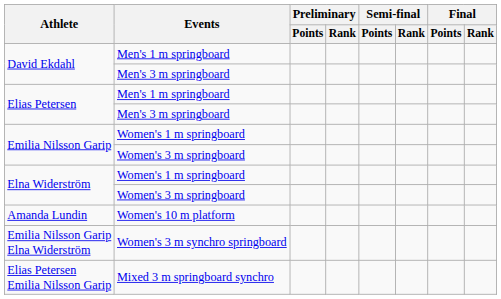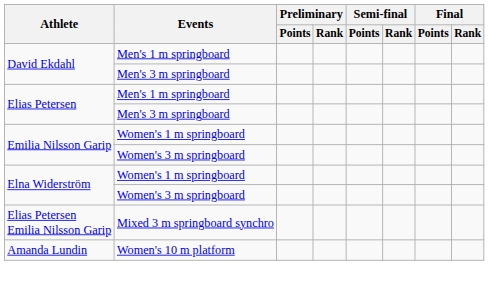 <table class="wikitable sortable" style="text-align:left; font-size:90%">
 <tr>
 <th rowspan="2">Athlete</th>
 <th rowspan="2">Events</th>
 <th colspan="2">Preliminary</th>
 <th colspan="2">Semi-final</th>
 <th colspan="2">Final</th>
 </tr>
 <tr style="font-size:95%">
 <th>Points</th>
 <th>Rank</th>
 <th>Points</th>
 <th>Rank</th>
 <th>Points</th>
 <th>Rank</th>
 </tr>
 <tr>
 <td align="left" rowspan="2"><a href='#'>David Ekdahl</a></td>
 <td><a href='#'>Men's 1 m springboard</a></td>
 <td></td>
 <td></td>
 <td></td>
 <td></td>
 <td></td>
 <td></td>
 </tr>
 <tr>
 <td><a href='#'>Men's 3 m springboard</a></td>
 <td></td>
 <td></td>
 <td></td>
 <td></td>
 <td></td>
 <td></td>
 </tr>
 <tr>
 <td align="left" rowspan="2"><a href='#'>Elias Petersen</a></td>
 <td><a href='#'>Men's 1 m springboard</a></td>
 <td></td>
 <td></td>
 <td></td>
 <td></td>
 <td></td>
 <td></td>
 </tr>
 <tr>
 <td><a href='#'>Men's 3 m springboard</a></td>
 <td></td>
 <td></td>
 <td></td>
 <td></td>
 <td></td>
 <td></td>
 </tr>
 <tr>
 <td align="left" rowspan="2"><a href='#'>Emilia Nilsson Garip</a></td>
 <td><a href='#'>Women's 1 m springboard</a></td>
 <td></td>
 <td></td>
 <td></td>
 <td></td>
 <td></td>
 <td></td>
 </tr>
 <tr>
 <td><a href='#'>Women's 3 m springboard</a></td>
 <td></td>
 <td></td>
 <td></td>
 <td></td>
 <td></td>
 <td></td>
 </tr>
 <tr>
 <td align="left" rowspan="2"><a href='#'>Elna Widerström</a></td>
 <td><a href='#'>Women's 1 m springboard</a></td>
 <td></td>
 <td></td>
 <td></td>
 <td></td>
 <td></td>
 <td></td>
 </tr>
 <tr>
 <td><a href='#'>Women's 3 m springboard</a></td>
 <td></td>
 <td></td>
 <td></td>
 <td></td>
 <td></td>
 <td></td>
 </tr>
 <tr>
+<td align="left"><a href='#'>Elias Petersen</a><br><a href='#'>Emilia Nilsson Garip</a></td>
+<td><a href='#'>Mixed 3 m springboard synchro</a></td>
+<td></td>
+<td></td>
+<td></td>
+<td></td>
+<td></td>
+<td></td>
+</tr>
+<tr>
 <td align="left"><a href='#'>Amanda Lundin</a></td>
 <td><a href='#'>Women's 10 m platform</a></td>
 <td></td>
 <td></td>
 <td></td>
 <td></td>
 <td></td>
 <td></td>
 </tr>
-<tr>
-<td align="left"><a href='#'>Emilia Nilsson Garip</a><br><a href='#'>Elna Widerström</a></td>
-<td><a href='#'>Women's 3 m synchro springboard</a></td>
-<td></td>
-<td></td>
-<td></td>
-<td></td>
-<td></td>
-<td></td>
-</tr>
-<tr>
-<td align="left"><a href='#'>Elias Petersen</a><br><a href='#'>Emilia Nilsson Garip</a></td>
-<td><a href='#'>Mixed 3 m springboard synchro</a></td>
-<td></td>
-<td></td>
-<td></td>
-<td></td>
-<td></td>
-<td></td>
-</tr>
 </table>
